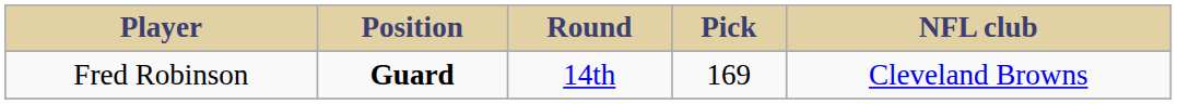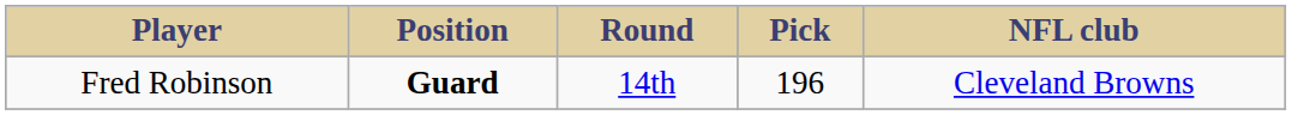 <table class="wikitable" style="width:50%;">
 <tr style="text-align:center; background:#e2d2a3; color:#3b3e72;">
 <td><strong>Player</strong></td>
 <td><strong>Position</strong></td>
 <td><strong>Round</strong></td>
 <td><strong>Pick</strong></td>
 <td><strong>NFL club</strong></td>
 </tr>
 <tr style="text-align:center;" bgcolor="">
 <td>Fred Robinson</td>
 <td><strong>Guard</strong></td>
 <td><a href='#'>14th</a></td>
-<td>169</td>
+<td>196</td>
 <td><a href='#'>Cleveland Browns</a></td>
 </tr>
 </table>
